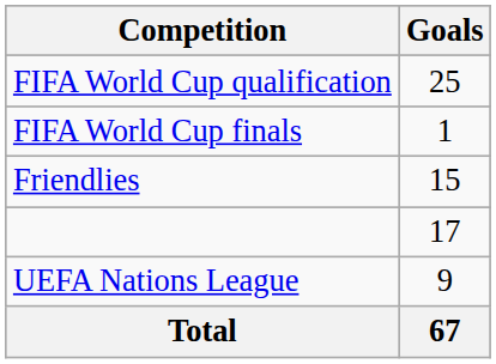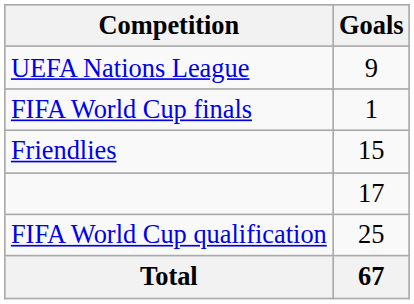 <table class="wikitable sortable" style="text-align:center">
 <tr>
 <th scope="col">Competition</th>
 <th scope="col">Goals</th>
 </tr>
 <tr>
-<td style="text-align:left"><a href='#'>FIFA World Cup qualification</a></td>
-<td>25</td>
+<td style="text-align:left"><a href='#'>UEFA Nations League</a></td>
+<td>9</td>
 </tr>
 <tr>
 <td style="text-align:left"><a href='#'>FIFA World Cup finals</a></td>
 <td>1</td>
 </tr>
 <tr>
 <td style="text-align:left"><a href='#'>Friendlies</a></td>
 <td>15</td>
 </tr>
 <tr>
 <td style="text-align:left"><a href='#'></a></td>
 <td>17</td>
 </tr>
 <tr>
-<td style="text-align:left"><a href='#'>UEFA Nations League</a></td>
-<td>9</td>
+<td style="text-align:left"><a href='#'>FIFA World Cup qualification</a></td>
+<td>25</td>
 </tr>
 <tr>
 <th>Total</th>
 <th>67</th>
 </tr>
 </table>
